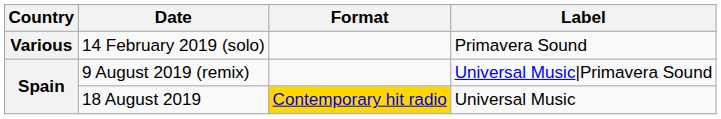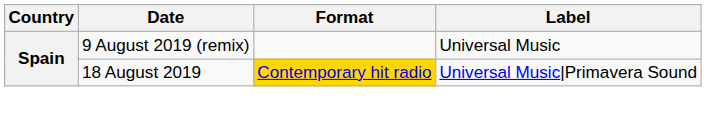 <table class="wikitable plainrowheaders">
 <tr>
 <th>Country</th>
 <th>Date</th>
 <th>Format</th>
 <th>Label</th>
 </tr>
 <tr>
-<th scope="row">Various</th>
-<td>14 February 2019 (solo)</td>
-<td></td>
-<td>Primavera Sound</td>
-</tr>
-<tr>
 <th scope="row" rowspan="2">Spain</th>
 <td>9 August 2019 (remix)</td>
 <td></td>
-<td {{hlist><a href='#'>Universal Music</a>|Primavera Sound</td>
+<td>Universal Music</td>
 </tr>
 <tr>
 <td>18 August 2019</td>
 <td style="background: gold;"><a href='#'>Contemporary hit radio</a></td>
-<td>Universal Music</td>
+<td {{hlist><a href='#'>Universal Music</a>|Primavera Sound</td>
 </tr>
 </table>
